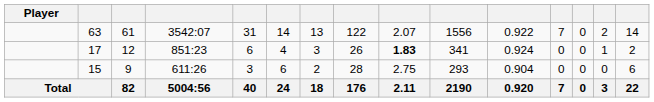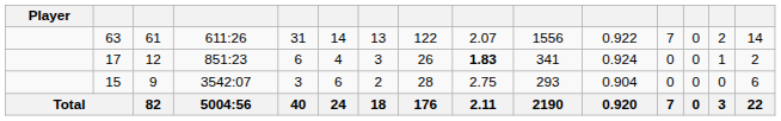 <table class="wikitable sortable" style="width:100%; text-align:center;">
 <tr>
 <th>Player</th>
 <th></th>
 <th></th>
 <th></th>
 <th></th>
 <th></th>
 <th></th>
 <th></th>
 <th></th>
 <th></th>
 <th></th>
 <th></th>
 <th></th>
 <th></th>
 <th></th>
 </tr>
 <tr>
 <td></td>
 <td>63</td>
 <td>61</td>
-<td>3542:07</td>
+<td>611:26</td>
 <td>31</td>
 <td>14</td>
 <td>13</td>
 <td>122</td>
 <td>2.07</td>
 <td>1556</td>
 <td>0.922</td>
 <td>7</td>
 <td>0</td>
 <td>2</td>
 <td>14</td>
 </tr>
 <tr>
 <td></td>
 <td>17</td>
 <td>12</td>
 <td>851:23</td>
 <td>6</td>
 <td>4</td>
 <td>3</td>
 <td>26</td>
 <td><strong>1.83</strong></td>
 <td>341</td>
 <td>0.924</td>
 <td>0</td>
 <td>0</td>
 <td>1</td>
 <td>2</td>
 </tr>
 <tr>
 <td></td>
 <td>15</td>
 <td>9</td>
-<td>611:26</td>
+<td>3542:07</td>
 <td>3</td>
 <td>6</td>
 <td>2</td>
 <td>28</td>
 <td>2.75</td>
 <td>293</td>
 <td>0.904</td>
 <td>0</td>
 <td>0</td>
 <td>0</td>
 <td>6</td>
 </tr>
 <tr class="sortbottom">
 <th colspan=2>Total</th>
 <th>82</th>
 <th>5004:56</th>
 <th>40</th>
 <th>24</th>
 <th>18</th>
 <th>176</th>
 <th>2.11</th>
 <th>2190</th>
 <th>0.920</th>
 <th>7</th>
 <th>0</th>
 <th>3</th>
 <th>22</th>
 </tr>
 </table>
